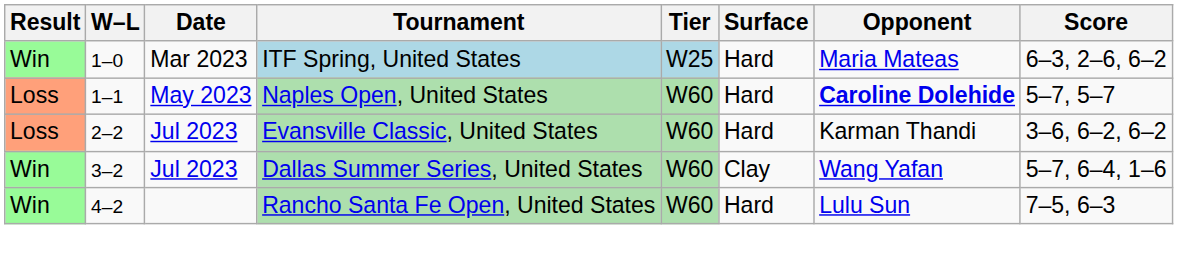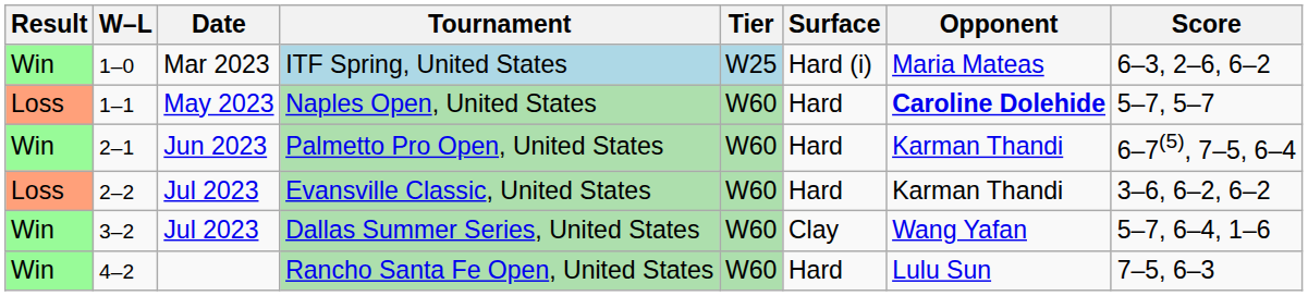 <table class="sortable wikitable">
 <tr>
 <th>Result</th>
 <th class="unsortable">W–L</th>
 <th>Date</th>
 <th>Tournament</th>
 <th>Tier</th>
 <th>Surface</th>
 <th>Opponent</th>
 <th class="unsortable">Score</th>
 </tr>
 <tr>
 <td bgcolor=98fb98>Win</td>
 <td><small>1–0</small></td>
 <td>Mar 2023</td>
 <td style="background:lightblue;">ITF Spring, United States</td>
 <td style="background:lightblue;">W25</td>
-<td>Hard</td>
+<td>Hard (i)</td>
 <td> <a href='#'>Maria Mateas</a></td>
 <td>6–3, 2–6, 6–2</td>
 </tr>
 <tr>
 <td bgcolor=ffa07a>Loss</td>
 <td><small>1–1</small></td>
 <td><a href='#'>May 2023</a></td>
 <td style="background:#addfad;"><a href='#'>Naples Open</a>, United States</td>
 <td style="background:#addfad;">W60</td>
 <td>Hard</td>
 <td><strong> <a href='#'>Caroline Dolehide</a></strong></td>
 <td>5–7, 5–7</td>
+</tr>
+<tr>
+<td bgcolor=98fb98>Win</td>
+<td><small>2–1</small></td>
+<td><a href='#'>Jun 2023</a></td>
+<td style="background:#addfad;"><a href='#'>Palmetto Pro Open</a>, United States</td>
+<td style="background:#addfad;">W60</td>
+<td>Hard</td>
+<td> <a href='#'>Karman Thandi</a></td>
+<td>6–7<sup>(5)</sup>, 7–5, 6–4</td>
 </tr>
 <tr>
 <td bgcolor=ffa07a>Loss</td>
 <td><small>2–2</small></td>
 <td><a href='#'>Jul 2023</a></td>
 <td style="background:#addfad;"><a href='#'>Evansville Classic</a>, United States</td>
 <td style="background:#addfad;">W60</td>
 <td>Hard</td>
 <td> Karman Thandi</td>
 <td>3–6, 6–2, 6–2</td>
 </tr>
 <tr>
 <td bgcolor=98fb98>Win</td>
 <td><small>3–2</small></td>
 <td><a href='#'>Jul 2023</a></td>
 <td style="background:#addfad;"><a href='#'>Dallas Summer Series</a>, United States</td>
 <td style="background:#addfad;">W60</td>
 <td>Clay</td>
 <td> <a href='#'>Wang Yafan</a></td>
 <td>5–7, 6–4, 1–6</td>
 </tr>
 <tr>
 <td bgcolor=98fb98>Win</td>
 <td><small>4–2</small></td>
 <td><a href='#'></a></td>
 <td style="background:#addfad;"><a href='#'>Rancho Santa Fe Open</a>, United States</td>
 <td style="background:#addfad;">W60</td>
 <td>Hard</td>
 <td> <a href='#'>Lulu Sun</a></td>
 <td>7–5, 6–3</td>
 </tr>
 </table>
